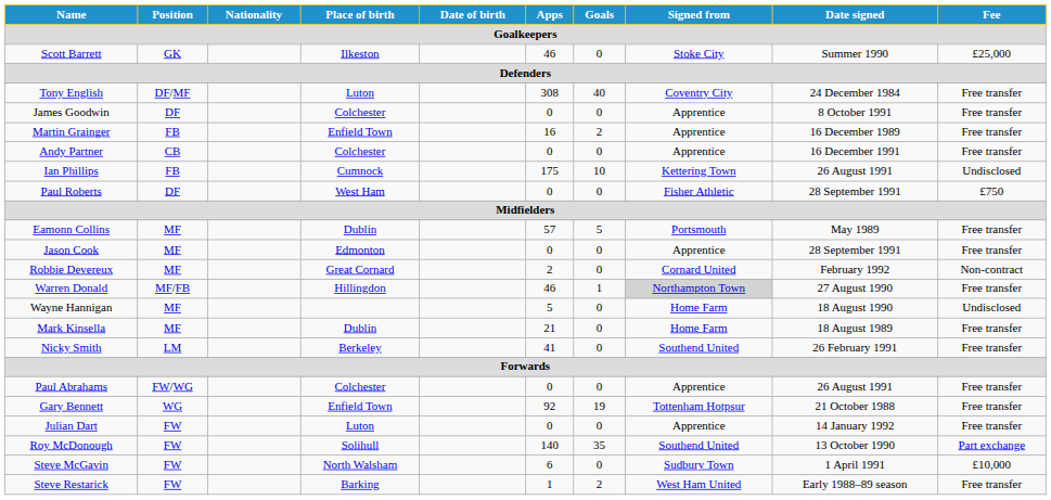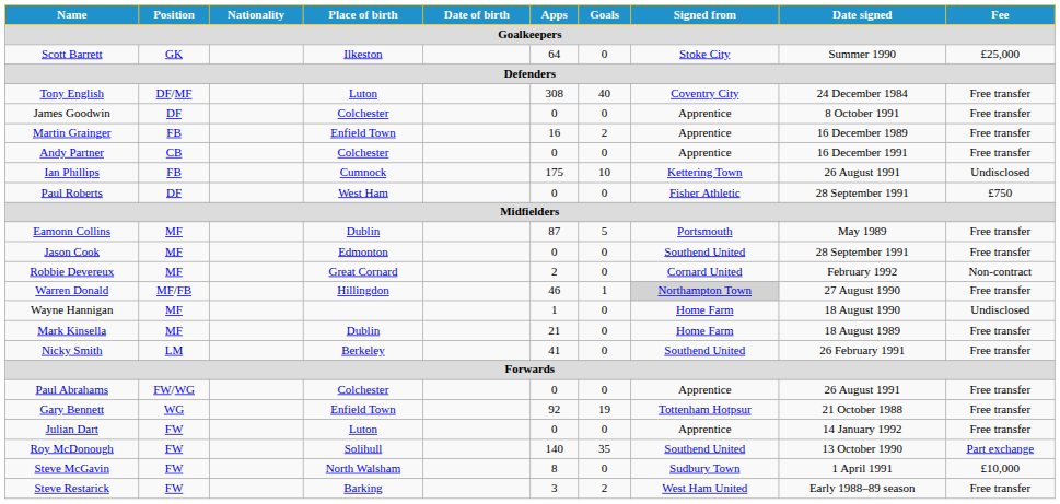 <table class="wikitable" style="text-align:center; font-size:90%; width:100%;">
 <tr>
 <th style="background:#2191CC; color:white; border:1px solid #F7C408; text-align:center;">Name</th>
 <th style="background:#2191CC; color:white; border:1px solid #F7C408; text-align:center;">Position</th>
 <th style="background:#2191CC; color:white; border:1px solid #F7C408; text-align:center;">Nationality</th>
 <th style="background:#2191CC; color:white; border:1px solid #F7C408; text-align:center;">Place of birth</th>
 <th style="background:#2191CC; color:white; border:1px solid #F7C408; text-align:center;">Date of birth</th>
 <th style="background:#2191CC; color:white; border:1px solid #F7C408; text-align:center;">Apps</th>
 <th style="background:#2191CC; color:white; border:1px solid #F7C408; text-align:center;">Goals</th>
 <th style="background:#2191CC; color:white; border:1px solid #F7C408; text-align:center;">Signed from</th>
 <th style="background:#2191CC; color:white; border:1px solid #F7C408; text-align:center;">Date signed</th>
 <th style="background:#2191CC; color:white; border:1px solid #F7C408; text-align:center;">Fee</th>
 </tr>
 <tr>
 <th colspan="12" style="background:#dcdcdc; text-align:center;">Goalkeepers</th>
 </tr>
 <tr>
 <td><a href='#'>Scott Barrett</a></td>
 <td><a href='#'>GK</a></td>
 <td></td>
 <td><a href='#'>Ilkeston</a></td>
 <td></td>
-<td>46</td>
+<td>64</td>
 <td>0</td>
 <td> <a href='#'>Stoke City</a></td>
 <td>Summer 1990</td>
 <td>£25,000</td>
 </tr>
 <tr>
 <th colspan="12" style="background:#dcdcdc; text-align:center;">Defenders</th>
 </tr>
 <tr>
 <td><a href='#'>Tony English</a></td>
 <td><a href='#'>DF</a>/<a href='#'>MF</a></td>
 <td></td>
 <td><a href='#'>Luton</a></td>
 <td></td>
 <td>308</td>
 <td>40</td>
 <td> <a href='#'>Coventry City</a></td>
 <td>24 December 1984</td>
 <td>Free transfer</td>
 </tr>
 <tr>
 <td>James Goodwin</td>
 <td><a href='#'>DF</a></td>
 <td></td>
 <td><a href='#'>Colchester</a></td>
 <td></td>
 <td>0</td>
 <td>0</td>
 <td>Apprentice</td>
 <td>8 October 1991</td>
 <td>Free transfer</td>
 </tr>
 <tr>
 <td><a href='#'>Martin Grainger</a></td>
 <td><a href='#'>FB</a></td>
 <td></td>
 <td><a href='#'>Enfield Town</a></td>
 <td></td>
 <td>16</td>
 <td>2</td>
 <td>Apprentice</td>
 <td>16 December 1989</td>
 <td>Free transfer</td>
 </tr>
 <tr>
 <td><a href='#'>Andy Partner</a></td>
 <td><a href='#'>CB</a></td>
 <td></td>
 <td><a href='#'>Colchester</a></td>
 <td></td>
 <td>0</td>
 <td>0</td>
 <td>Apprentice</td>
 <td>16 December 1991</td>
 <td>Free transfer</td>
 </tr>
 <tr>
 <td><a href='#'>Ian Phillips</a></td>
 <td><a href='#'>FB</a></td>
 <td></td>
 <td><a href='#'>Cumnock</a></td>
 <td></td>
 <td>175</td>
 <td>10</td>
 <td> <a href='#'>Kettering Town</a></td>
 <td>26 August 1991</td>
 <td>Undisclosed</td>
 </tr>
 <tr>
 <td><a href='#'>Paul Roberts</a></td>
 <td><a href='#'>DF</a></td>
 <td></td>
 <td><a href='#'>West Ham</a></td>
 <td></td>
 <td>0</td>
 <td>0</td>
 <td> <a href='#'>Fisher Athletic</a></td>
 <td>28 September 1991</td>
 <td>£750</td>
 </tr>
 <tr>
 <th colspan="12" style="background:#dcdcdc; text-align:center;">Midfielders</th>
 </tr>
 <tr>
 <td><a href='#'>Eamonn Collins</a></td>
 <td><a href='#'>MF</a></td>
 <td></td>
 <td><a href='#'>Dublin</a></td>
 <td></td>
-<td>57</td>
+<td>87</td>
 <td>5</td>
 <td> <a href='#'>Portsmouth</a></td>
 <td>May 1989</td>
 <td>Free transfer</td>
 </tr>
 <tr>
 <td><a href='#'>Jason Cook</a></td>
 <td><a href='#'>MF</a></td>
 <td></td>
 <td><a href='#'>Edmonton</a></td>
 <td></td>
 <td>0</td>
 <td>0</td>
-<td>Apprentice</td>
+<td> <a href='#'>Southend United</a></td>
 <td>28 September 1991</td>
 <td>Free transfer</td>
 </tr>
 <tr>
 <td><a href='#'>Robbie Devereux</a></td>
 <td><a href='#'>MF</a></td>
 <td></td>
 <td><a href='#'>Great Cornard</a></td>
 <td></td>
 <td>2</td>
 <td>0</td>
 <td> <a href='#'>Cornard United</a></td>
 <td>February 1992</td>
 <td>Non-contract</td>
 </tr>
 <tr>
 <td><a href='#'>Warren Donald</a></td>
 <td><a href='#'>MF</a>/<a href='#'>FB</a></td>
 <td></td>
 <td><a href='#'>Hillingdon</a></td>
 <td></td>
 <td>46</td>
 <td>1</td>
 <td style="background: lightgrey;"> <a href='#'>Northampton Town</a></td>
 <td>27 August 1990</td>
 <td>Free transfer</td>
 </tr>
 <tr>
 <td>Wayne Hannigan</td>
 <td><a href='#'>MF</a></td>
 <td></td>
 <td></td>
 <td></td>
-<td>5</td>
+<td>1</td>
 <td>0</td>
 <td> <a href='#'>Home Farm</a></td>
 <td>18 August 1990</td>
 <td>Undisclosed</td>
 </tr>
 <tr>
 <td><a href='#'>Mark Kinsella</a></td>
 <td><a href='#'>MF</a></td>
 <td></td>
 <td><a href='#'>Dublin</a></td>
 <td></td>
 <td>21</td>
 <td>0</td>
 <td> <a href='#'>Home Farm</a></td>
 <td>18 August 1989</td>
 <td>Free transfer</td>
 </tr>
 <tr>
 <td><a href='#'>Nicky Smith</a></td>
 <td><a href='#'>LM</a></td>
 <td></td>
 <td><a href='#'>Berkeley</a></td>
 <td></td>
 <td>41</td>
 <td>0</td>
 <td> <a href='#'>Southend United</a></td>
 <td>26 February 1991</td>
 <td>Free transfer</td>
 </tr>
 <tr>
 <th colspan="12" style="background:#dcdcdc; text-align:center;">Forwards</th>
 </tr>
 <tr>
 <td><a href='#'>Paul Abrahams</a></td>
 <td><a href='#'>FW</a>/<a href='#'>WG</a></td>
 <td></td>
 <td><a href='#'>Colchester</a></td>
 <td></td>
 <td>0</td>
 <td>0</td>
 <td>Apprentice</td>
 <td>26 August 1991</td>
 <td>Free transfer</td>
 </tr>
 <tr>
 <td><a href='#'>Gary Bennett</a></td>
 <td><a href='#'>WG</a></td>
 <td></td>
 <td><a href='#'>Enfield Town</a></td>
 <td></td>
 <td>92</td>
 <td>19</td>
 <td> <a href='#'>Tottenham Hotpsur</a></td>
 <td>21 October 1988</td>
 <td>Free transfer</td>
 </tr>
 <tr>
 <td><a href='#'>Julian Dart</a></td>
 <td><a href='#'>FW</a></td>
 <td></td>
 <td><a href='#'>Luton</a></td>
 <td></td>
 <td>0</td>
 <td>0</td>
 <td>Apprentice</td>
 <td>14 January 1992</td>
 <td>Free transfer</td>
 </tr>
 <tr>
 <td><a href='#'>Roy McDonough</a></td>
 <td><a href='#'>FW</a></td>
 <td></td>
 <td><a href='#'>Solihull</a></td>
 <td></td>
 <td>140</td>
 <td>35</td>
 <td> <a href='#'>Southend United</a></td>
 <td>13 October 1990</td>
 <td><a href='#'>Part exchange</a></td>
 </tr>
 <tr>
 <td><a href='#'>Steve McGavin</a></td>
 <td><a href='#'>FW</a></td>
 <td></td>
 <td><a href='#'>North Walsham</a></td>
 <td></td>
-<td>6</td>
+<td>8</td>
 <td>0</td>
 <td> <a href='#'>Sudbury Town</a></td>
 <td>1 April 1991</td>
 <td>£10,000</td>
 </tr>
 <tr>
 <td><a href='#'>Steve Restarick</a></td>
 <td><a href='#'>FW</a></td>
 <td></td>
 <td><a href='#'>Barking</a></td>
 <td></td>
-<td>1</td>
+<td>3</td>
 <td>2</td>
 <td> <a href='#'>West Ham United</a></td>
 <td>Early 1988–89 season</td>
 <td>Free transfer</td>
 </tr>
 </table>
